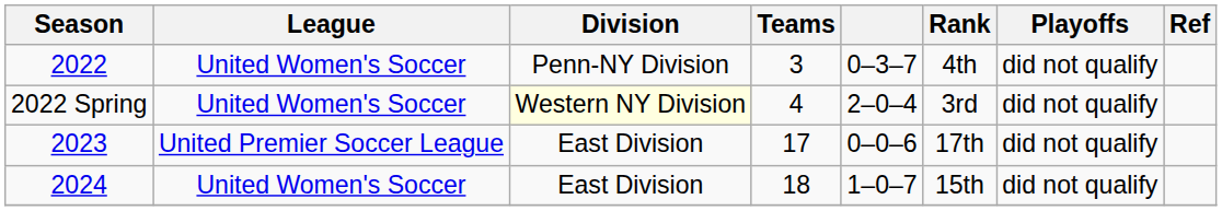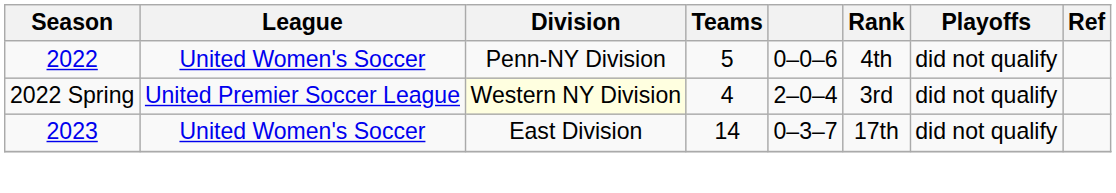 <table class="wikitable" style="text-align: center;">
 <tr>
 <th>Season</th>
 <th>League</th>
 <th>Division</th>
 <th>Teams</th>
 <th></th>
 <th>Rank</th>
 <th>Playoffs</th>
 <th>Ref</th>
 </tr>
 <tr>
 <td><a href='#'>2022</a></td>
 <td rowspan="1"><a href='#'>United Women's Soccer</a></td>
 <td>Penn-NY Division</td>
-<td>3</td>
-<td>0–3–7</td>
+<td>5</td>
+<td>0–0–6</td>
 <td>4th</td>
 <td>did not qualify</td>
 <td></td>
 </tr>
 <tr>
 <td>2022 Spring</td>
-<td rowspan="1"><a href='#'>United Women's Soccer</a></td>
+<td rowspan="1"><a href='#'>United Premier Soccer League</a></td>
 <td style="background: lightyellow;">Western NY Division</td>
 <td>4</td>
 <td>2–0–4</td>
 <td>3rd</td>
 <td>did not qualify</td>
 <td></td>
 </tr>
 <tr>
 <td><a href='#'>2023</a></td>
-<td rowspan="1"><a href='#'>United Premier Soccer League</a></td>
-<td>East Division</td>
-<td>17</td>
-<td>0–0–6</td>
-<td>17th</td>
-<td>did not qualify</td>
-<td></td>
-</tr>
-<tr>
-<td><a href='#'>2024</a></td>
 <td rowspan="1"><a href='#'>United Women's Soccer</a></td>
 <td>East Division</td>
-<td>18</td>
-<td>1–0–7</td>
-<td>15th</td>
+<td>14</td>
+<td>0–3–7</td>
+<td>17th</td>
 <td>did not qualify</td>
 <td></td>
 </tr>
 <tr>
 </tr>
 </table>
